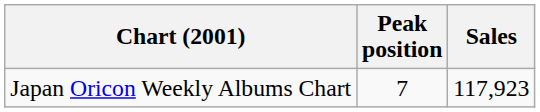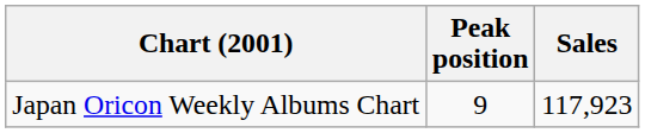 <table class="wikitable sortable">
 <tr>
 <th>Chart (2001)</th>
 <th>Peak<br>position</th>
 <th>Sales</th>
 </tr>
 <tr>
 <td>Japan <a href='#'>Oricon</a> Weekly Albums Chart</td>
-<td align="center">7</td>
+<td align="center">9</td>
 <td align="center">117,923</td>
 </tr>
 </table>
